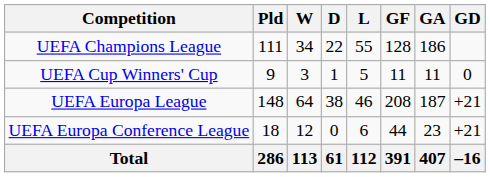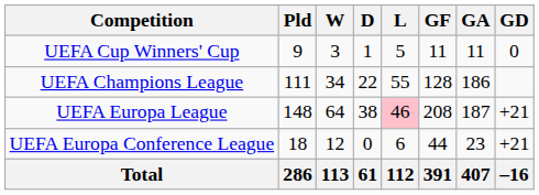 <table class="wikitable sortable" style="text-align: center;">
 <tr>
 <th>Competition</th>
 <th>Pld</th>
 <th>W</th>
 <th>D</th>
 <th>L</th>
 <th>GF</th>
 <th>GA</th>
 <th>GD</th>
 </tr>
 <tr>
+<td align=center><a href='#'>UEFA Cup Winners' Cup</a></td>
+<td>9</td>
+<td>3</td>
+<td>1</td>
+<td>5</td>
+<td>11</td>
+<td>11</td>
+<td>0</td>
+</tr>
+<tr>
 <td align=center><a href='#'>UEFA Champions League</a></td>
 <td>111</td>
 <td>34</td>
 <td>22</td>
 <td>55</td>
 <td>128</td>
 <td>186</td>
 <td></td>
 </tr>
 <tr>
-<td align=center><a href='#'>UEFA Cup Winners' Cup</a></td>
-<td>9</td>
-<td>3</td>
-<td>1</td>
-<td>5</td>
-<td>11</td>
-<td>11</td>
-<td>0</td>
-</tr>
-<tr>
 <td align=center><a href='#'>UEFA Europa League</a></td>
 <td>148</td>
 <td>64</td>
 <td>38</td>
-<td>46</td>
+<td style="background: pink;">46</td>
 <td>208</td>
 <td>187</td>
 <td>+21</td>
 </tr>
 <tr>
 <td align=center><a href='#'>UEFA Europa Conference League</a></td>
 <td>18</td>
 <td>12</td>
 <td>0</td>
 <td>6</td>
 <td>44</td>
 <td>23</td>
 <td>+21</td>
 </tr>
 <tr>
 <th align=center>Total</th>
 <th>286</th>
 <th>113</th>
 <th>61</th>
 <th>112</th>
 <th>391</th>
 <th>407</th>
 <th>–16</th>
 </tr>
 </table>
